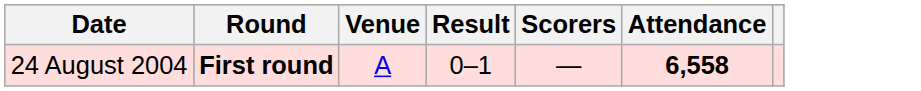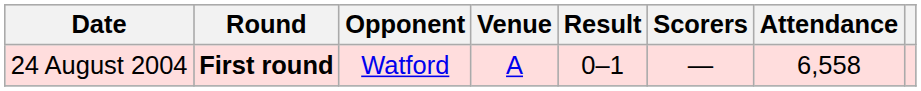 <table class="wikitable" style="text-align:center">
 <tr>
 <th>Date</th>
 <th>Round</th>
+<th>Opponent</th>
 <th>Venue</th>
 <th>Result</th>
 <th>Scorers</th>
 <th>Attendance</th>
 <th></th>
 </tr>
 <tr bgcolor="#FFDDDD">
 <td>24 August 2004</td>
 <td><strong>First round</strong></td>
+<td><a href='#'>Watford</a></td>
 <td><a href='#'>A</a></td>
 <td>0–1</td>
 <td>—</td>
-<td><strong>6,558</strong></td>
+<td>6,558</td>
 <td></td>
 </tr>
 </table>
